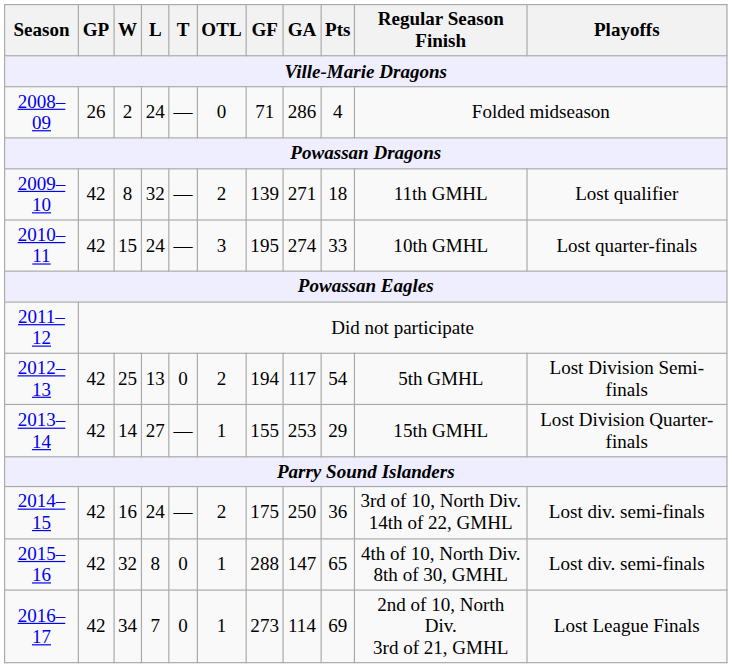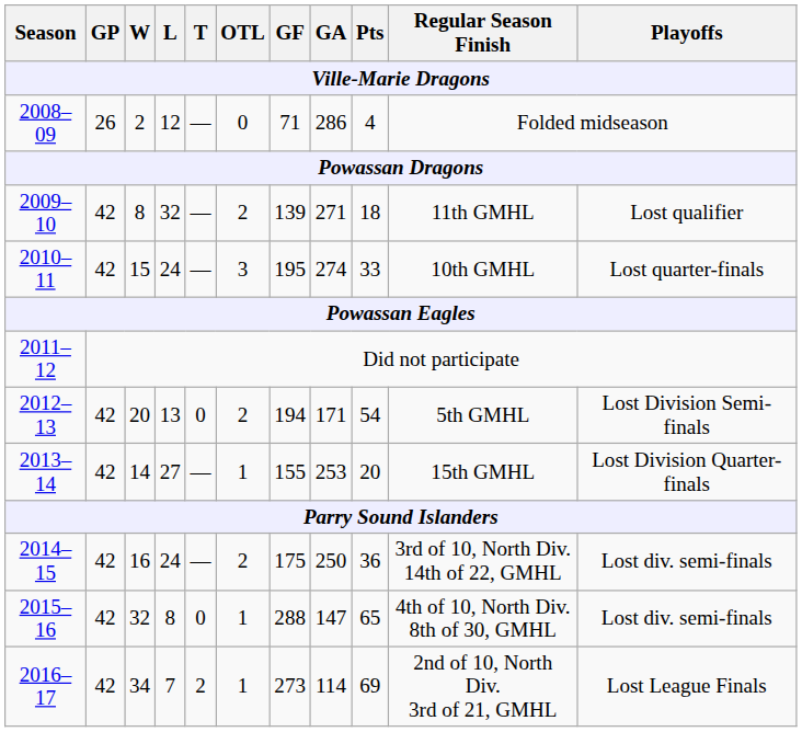 <table class="wikitable" style="text-align:center">
 <tr>
 <th>Season</th>
 <th>GP</th>
 <th>W</th>
 <th>L</th>
 <th>T</th>
 <th>OTL</th>
 <th>GF</th>
 <th>GA</th>
 <th>Pts</th>
 <th>Regular Season Finish</th>
 <th>Playoffs</th>
 </tr>
 <tr bgcolor="#eeeeff">
 <td colspan="11"><strong><em>Ville-Marie Dragons</em></strong></td>
 </tr>
 <tr>
 <td><a href='#'>2008–09</a></td>
 <td>26</td>
 <td>2</td>
-<td>24</td>
+<td>12</td>
 <td>—</td>
 <td>0</td>
 <td>71</td>
 <td>286</td>
 <td>4</td>
 <td colspan=2>Folded midseason</td>
 </tr>
 <tr bgcolor="#eeeeff">
 <td colspan="11"><strong><em>Powassan Dragons</em></strong></td>
 </tr>
 <tr>
 <td><a href='#'>2009–10</a></td>
 <td>42</td>
 <td>8</td>
 <td>32</td>
 <td>—</td>
 <td>2</td>
 <td>139</td>
 <td>271</td>
 <td>18</td>
 <td>11th GMHL</td>
 <td>Lost qualifier</td>
 </tr>
 <tr>
 <td><a href='#'>2010–11</a></td>
 <td>42</td>
 <td>15</td>
 <td>24</td>
 <td>—</td>
 <td>3</td>
 <td>195</td>
 <td>274</td>
 <td>33</td>
 <td>10th GMHL</td>
 <td>Lost quarter-finals</td>
 </tr>
 <tr bgcolor="#eeeeff">
 <td colspan="11"><strong><em>Powassan Eagles</em></strong></td>
 </tr>
 <tr>
 <td><a href='#'>2011–12</a></td>
 <td colspan="11">Did not participate</td>
 </tr>
 <tr>
 <td><a href='#'>2012–13</a></td>
 <td>42</td>
-<td>25</td>
+<td>20</td>
 <td>13</td>
 <td>0</td>
 <td>2</td>
 <td>194</td>
-<td>117</td>
+<td>171</td>
 <td>54</td>
 <td>5th GMHL</td>
 <td>Lost Division Semi-finals</td>
 </tr>
 <tr>
 <td><a href='#'>2013–14</a></td>
 <td>42</td>
 <td>14</td>
 <td>27</td>
 <td>—</td>
 <td>1</td>
 <td>155</td>
 <td>253</td>
-<td>29</td>
+<td>20</td>
 <td>15th GMHL</td>
 <td>Lost Division Quarter-finals</td>
 </tr>
 <tr bgcolor="#eeeeff">
 <td colspan="11"><strong><em>Parry Sound Islanders</em></strong></td>
 </tr>
 <tr>
 <td><a href='#'>2014–15</a></td>
 <td>42</td>
 <td>16</td>
 <td>24</td>
 <td>—</td>
 <td>2</td>
 <td>175</td>
 <td>250</td>
 <td>36</td>
 <td>3rd of 10, North Div.<br>14th of 22, GMHL</td>
 <td>Lost div. semi-finals</td>
 </tr>
 <tr>
 <td><a href='#'>2015–16</a></td>
 <td>42</td>
 <td>32</td>
 <td>8</td>
 <td>0</td>
 <td>1</td>
 <td>288</td>
 <td>147</td>
 <td>65</td>
 <td>4th of 10, North Div.<br>8th of 30, GMHL</td>
 <td>Lost div. semi-finals</td>
 </tr>
 <tr>
 <td><a href='#'>2016–17</a></td>
 <td>42</td>
 <td>34</td>
 <td>7</td>
-<td>0</td>
+<td>2</td>
 <td>1</td>
 <td>273</td>
 <td>114</td>
 <td>69</td>
 <td>2nd of 10, North Div.<br>3rd of 21, GMHL</td>
 <td>Lost League Finals</td>
 </tr>
 </table>
